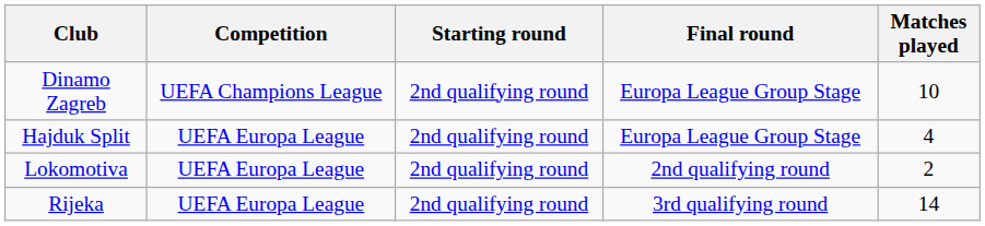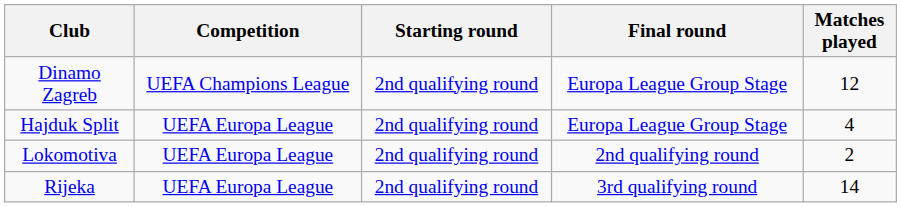 <table class="wikitable" style="text-align: center">
 <tr>
 <th width=100>Club</th>
 <th width=180>Competition</th>
 <th width=150>Starting round</th>
 <th width=200>Final round</th>
 <th width=70>Matches played</th>
 </tr>
 <tr>
 <td rowspan=1><a href='#'>Dinamo Zagreb</a></td>
 <td><a href='#'>UEFA Champions League</a></td>
 <td><a href='#'>2nd qualifying round</a></td>
 <td><a href='#'>Europa League Group Stage</a></td>
-<td>10</td>
+<td>12</td>
 </tr>
 <tr>
 <td><a href='#'>Hajduk Split</a></td>
 <td><a href='#'>UEFA Europa League</a></td>
 <td><a href='#'>2nd qualifying round</a></td>
 <td><a href='#'>Europa League Group Stage</a></td>
 <td>4</td>
 </tr>
 <tr>
 <td><a href='#'>Lokomotiva</a></td>
 <td><a href='#'>UEFA Europa League</a></td>
 <td><a href='#'>2nd qualifying round</a></td>
 <td><a href='#'>2nd qualifying round</a></td>
 <td>2</td>
 </tr>
 <tr>
 <td><a href='#'>Rijeka</a></td>
 <td><a href='#'>UEFA Europa League</a></td>
 <td><a href='#'>2nd qualifying round</a></td>
 <td><a href='#'>3rd qualifying round</a></td>
 <td>14</td>
 </tr>
 </table>
